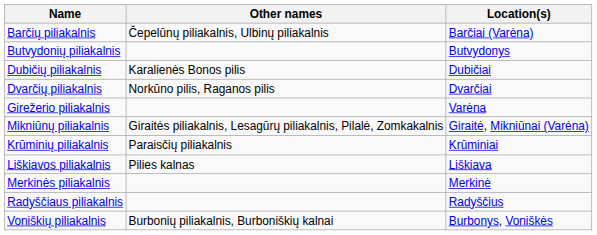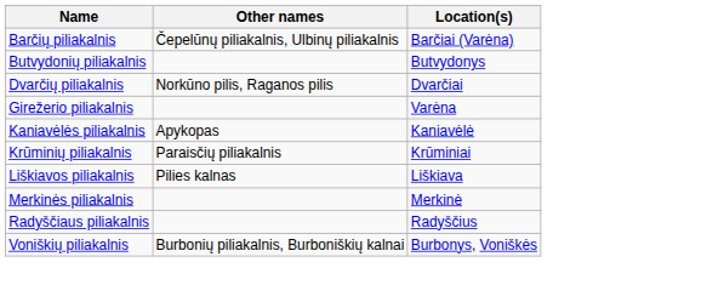 <table class="wikitable" style="font-size: 95%;">
 <tr>
 <th>Name</th>
 <th>Other names</th>
 <th>Location(s)</th>
 </tr>
 <tr>
 <td><a href='#'>Barčių piliakalnis</a></td>
 <td>Čepelūnų piliakalnis, Ulbinų piliakalnis</td>
 <td><a href='#'>Barčiai (Varėna)</a></td>
 </tr>
 <tr>
 <td><a href='#'>Butvydonių piliakalnis</a></td>
 <td></td>
 <td><a href='#'>Butvydonys</a></td>
 </tr>
 <tr>
-<td><a href='#'>Dubičių piliakalnis</a></td>
-<td>Karalienės Bonos pilis</td>
-<td><a href='#'>Dubičiai</a></td>
-</tr>
-<tr>
 <td><a href='#'>Dvarčių piliakalnis</a></td>
 <td>Norkūno pilis, Raganos pilis</td>
 <td><a href='#'>Dvarčiai</a></td>
 </tr>
 <tr>
 <td><a href='#'>Girežerio piliakalnis</a></td>
 <td></td>
 <td><a href='#'>Varėna</a></td>
 </tr>
 <tr>
-<td><a href='#'>Mikniūnų piliakalnis</a></td>
-<td>Giraitės piliakalnis, Lesagūrų piliakalnis, Pilalė, Zomkakalnis</td>
-<td><a href='#'>Giraitė</a>, <a href='#'>Mikniūnai (Varėna)</a></td>
+<td><a href='#'>Kaniavėlės piliakalnis</a></td>
+<td>Apykopas</td>
+<td><a href='#'>Kaniavėlė</a></td>
 </tr>
 <tr>
 <td><a href='#'>Krūminių piliakalnis</a></td>
 <td>Paraisčių piliakalnis</td>
 <td><a href='#'>Krūminiai</a></td>
 </tr>
 <tr>
 <td><a href='#'>Liškiavos piliakalnis</a></td>
 <td>Pilies kalnas</td>
 <td><a href='#'>Liškiava</a></td>
 </tr>
 <tr>
 <td><a href='#'>Merkinės piliakalnis</a></td>
 <td></td>
 <td><a href='#'>Merkinė</a></td>
 </tr>
 <tr>
 <td><a href='#'>Radyščiaus piliakalnis</a></td>
 <td></td>
 <td><a href='#'>Radyščius</a></td>
 </tr>
 <tr>
 <td><a href='#'>Voniškių piliakalnis</a></td>
 <td>Burbonių piliakalnis, Burboniškių kalnai</td>
 <td><a href='#'>Burbonys</a>, <a href='#'>Voniškės</a></td>
 </tr>
 </table>
